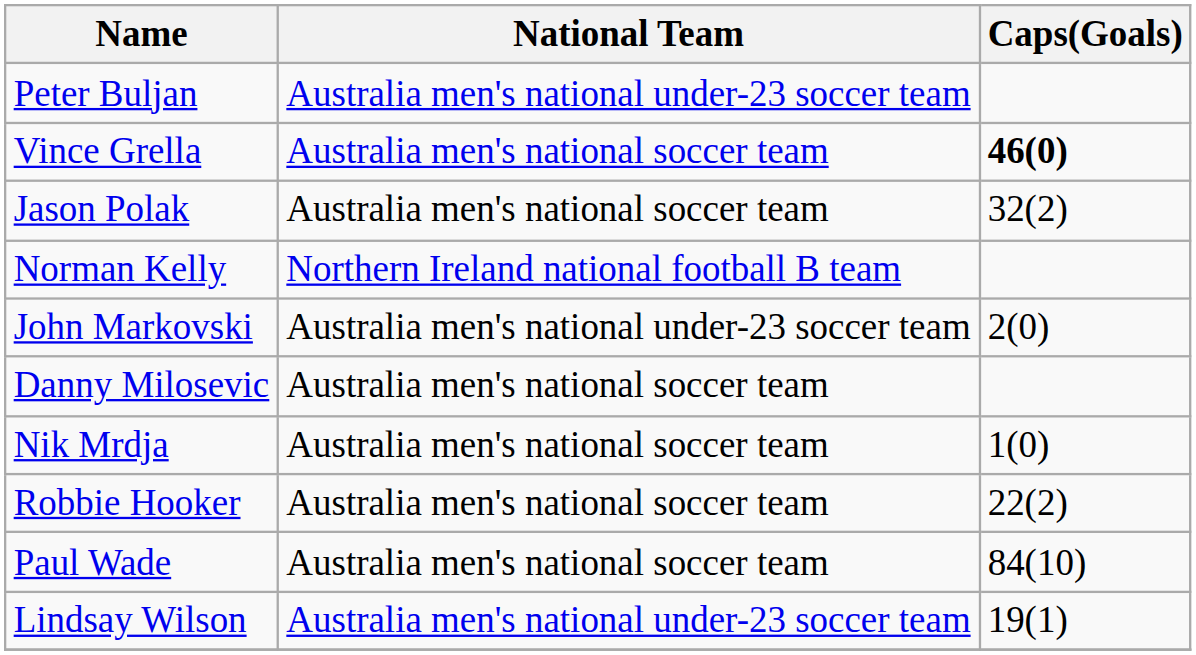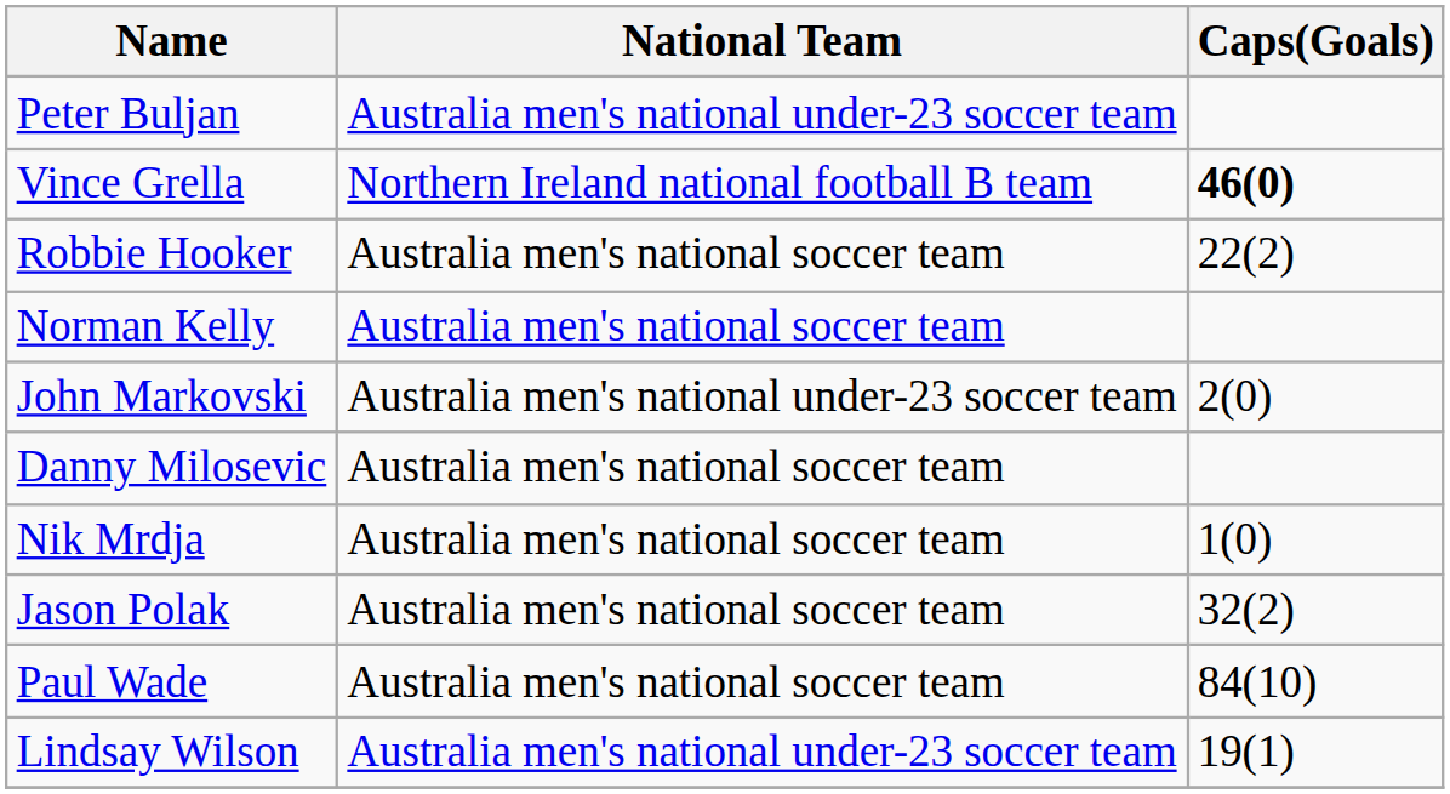 <table class="sortable wikitable">
 <tr>
 <th>Name</th>
 <th>National Team</th>
 <th>Caps(Goals)</th>
 </tr>
 <tr>
 <td> <a href='#'>Peter Buljan</a></td>
 <td><a href='#'>Australia men's national under-23 soccer team</a></td>
 <td></td>
 </tr>
 <tr>
 <td> <a href='#'>Vince Grella</a></td>
-<td><a href='#'>Australia men's national soccer team</a></td>
+<td><a href='#'>Northern Ireland national football B team</a></td>
 <td><strong>46(0)</strong></td>
 </tr>
 <tr>
-<td> <a href='#'>Jason Polak</a></td>
+<td> <a href='#'>Robbie Hooker</a></td>
 <td>Australia men's national soccer team</td>
-<td>32(2)</td>
+<td>22(2)</td>
 </tr>
 <tr>
 <td> <a href='#'>Norman Kelly</a></td>
-<td><a href='#'>Northern Ireland national football B team</a></td>
+<td><a href='#'>Australia men's national soccer team</a></td>
 <td></td>
 </tr>
 <tr>
 <td> <a href='#'>John Markovski</a></td>
 <td>Australia men's national under-23 soccer team</td>
 <td>2(0)</td>
 </tr>
 <tr>
 <td> <a href='#'>Danny Milosevic</a></td>
 <td>Australia men's national soccer team</td>
 <td></td>
 </tr>
 <tr>
 <td> <a href='#'>Nik Mrdja</a></td>
 <td>Australia men's national soccer team</td>
 <td>1(0)</td>
 </tr>
 <tr>
-<td> <a href='#'>Robbie Hooker</a></td>
+<td> <a href='#'>Jason Polak</a></td>
 <td>Australia men's national soccer team</td>
-<td>22(2)</td>
+<td>32(2)</td>
 </tr>
 <tr>
 <td> <a href='#'>Paul Wade</a></td>
 <td>Australia men's national soccer team</td>
 <td>84(10)</td>
 </tr>
 <tr>
 <td> <a href='#'>Lindsay Wilson</a></td>
 <td><a href='#'>Australia men's national under-23 soccer team</a></td>
 <td>19(1)</td>
 </tr>
 <tr>
 </tr>
 </table>
